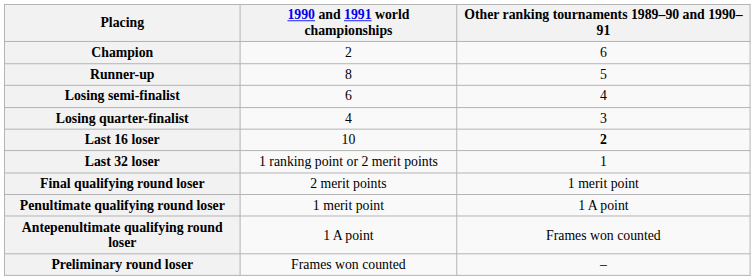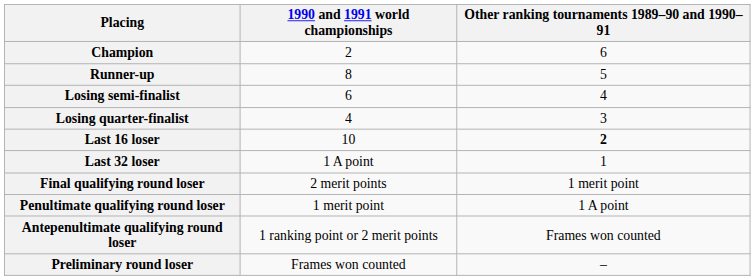 <table class="wikitable">
 <tr>
 <th scope=col>Placing</th>
 <th scope=col><a href='#'>1990</a> and <a href='#'>1991</a> world championships</th>
 <th scope=col>Other ranking tournaments 1989–90 and 1990–91</th>
 </tr>
 <tr>
 <th scope=row>Champion</th>
 <td align="center">2</td>
 <td align="center">6</td>
 </tr>
 <tr>
 <th scope=row>Runner-up</th>
 <td align="center">8</td>
 <td align="center">5</td>
 </tr>
 <tr>
 <th scope=row>Losing semi-finalist</th>
 <td align="center">6</td>
 <td align="center">4</td>
 </tr>
 <tr>
 <th scope=row>Losing quarter-finalist</th>
 <td align="center">4</td>
 <td align="center">3</td>
 </tr>
 <tr>
 <th scope=row>Last 16 loser</th>
 <td align="center">10</td>
 <td align="center"><strong>2</strong></td>
 </tr>
 <tr>
 <th scope=row>Last 32 loser</th>
-<td align="center">1 ranking point or 2 merit points</td>
+<td align="center">1 A point</td>
 <td align="center">1</td>
 </tr>
 <tr>
 <th scope=row>Final qualifying round loser</th>
 <td align="center">2 merit points</td>
 <td align="center">1 merit point</td>
 </tr>
 <tr>
 <th scope=row>Penultimate qualifying round loser</th>
 <td align="center">1 merit point</td>
 <td align="center">1 A point</td>
 </tr>
 <tr>
 <th scope=row>Antepenultimate qualifying round loser</th>
-<td align="center">1 A point</td>
+<td align="center">1 ranking point or 2 merit points</td>
 <td align="center">Frames won counted</td>
 </tr>
 <tr>
 <th scope=row>Preliminary round loser</th>
 <td align="center">Frames won counted</td>
 <td align="center">–</td>
 </tr>
 </table>
